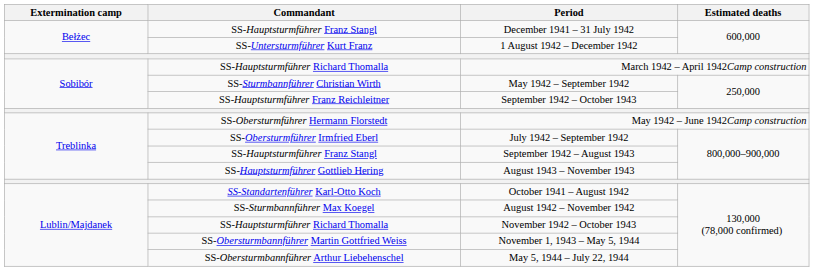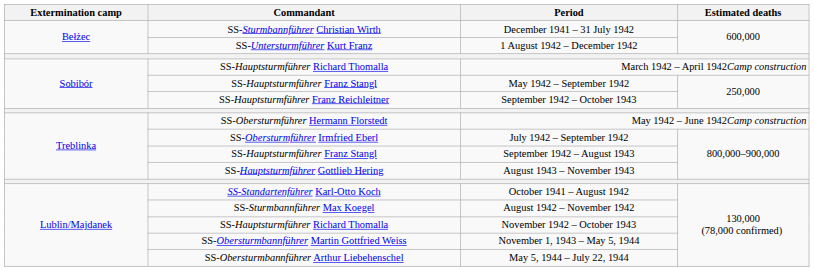 <table class="wikitable" style="text-align: center; width: 98%; height: 200px;">
 <tr>
 <th>Extermination camp</th>
 <th>Commandant</th>
 <th>Period</th>
 <th>Estimated deaths</th>
 </tr>
 <tr>
 <td rowspan="2" style="text-align:center;"><a href='#'>Bełżec</a></td>
-<td>SS-<em>Hauptsturmführer</em> <a href='#'>Franz Stangl</a></td>
+<td>SS-<em><a href='#'>Sturmbannführer</a></em> <a href='#'>Christian Wirth</a></td>
 <td>December 1941 – 31 July 1942</td>
 <td rowspan="2" style="text-align:center;">600,000</td>
 </tr>
 <tr>
 <td>SS-<em><a href='#'>Untersturmführer</a></em> <a href='#'>Kurt Franz</a></td>
 <td>1 August 1942 – December 1942</td>
 </tr>
 <tr>
 <th colspan=4></th>
 </tr>
 <tr>
 <td rowspan="3" style="text-align:center;"><a href='#'>Sobibór</a></td>
 <td>SS-<em>Hauptsturmführer</em> <a href='#'>Richard Thomalla</a></td>
 <td colspan="2" style="text-align:right;">March 1942 – April 1942<em>Camp construction</em></td>
 </tr>
 <tr>
-<td>SS-<em><a href='#'>Sturmbannführer</a></em> <a href='#'>Christian Wirth</a></td>
+<td>SS-<em>Hauptsturmführer</em> <a href='#'>Franz Stangl</a></td>
 <td>May 1942 – September 1942</td>
 <td rowspan="2" style="text-align:center;">250,000 </td>
 </tr>
 <tr>
 <td>SS-<em>Hauptsturmführer</em> <a href='#'>Franz Reichleitner</a></td>
 <td>September 1942 – October 1943</td>
 </tr>
 <tr>
 <th colspan=4></th>
 </tr>
 <tr>
 <td rowspan="4" style="text-align:center;"><a href='#'>Treblinka</a></td>
 <td>SS-<em>Obersturmführer</em> <a href='#'>Hermann Florstedt</a></td>
 <td colspan="2" style="text-align:right;">May 1942 – June 1942<em>Camp construction</em></td>
 </tr>
 <tr>
 <td>SS-<em><a href='#'>Obersturmführer</a></em> <a href='#'>Irmfried Eberl</a></td>
 <td>July 1942 – September 1942</td>
 <td rowspan="3" style="text-align:center;">800,000–900,000 </td>
 </tr>
 <tr>
 <td>SS-<em>Hauptsturmführer</em> <a href='#'>Franz Stangl</a></td>
 <td>September 1942 – August 1943</td>
 </tr>
 <tr>
 <td>SS-<em><a href='#'>Hauptsturmführer</a></em> <a href='#'>Gottlieb Hering</a></td>
 <td>August 1943 – November 1943</td>
 </tr>
 <tr>
 <th colspan=4></th>
 </tr>
 <tr>
 <td rowspan="5" style="text-align:center;"><a href='#'>Lublin/Majdanek</a></td>
 <td><em><a href='#'>SS-Standartenführer</a></em> <a href='#'>Karl-Otto Koch</a></td>
 <td>October 1941 – August 1942</td>
 <td rowspan="5" style="text-align:center;">130,000 <br>(78,000 confirmed) </td>
 </tr>
 <tr>
 <td>SS-<em>Sturmbannführer</em> <a href='#'>Max Koegel</a></td>
 <td>August 1942 – November 1942</td>
 </tr>
 <tr>
 <td>SS-<em>Hauptsturmführer</em> <a href='#'>Richard Thomalla</a></td>
 <td>November 1942 – October 1943</td>
 </tr>
 <tr>
 <td>SS-<em><a href='#'>Obersturmbannführer</a></em> <a href='#'>Martin Gottfried Weiss</a></td>
 <td>November 1, 1943 – May 5, 1944</td>
 </tr>
 <tr>
 <td>SS-<em>Obersturmbannführer</em> <a href='#'>Arthur Liebehenschel</a></td>
 <td>May 5, 1944 – July 22, 1944</td>
 </tr>
 </table>
